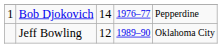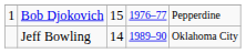 <table class="wikitable">
 <tr>
 </tr>
 <tr>
 <td>1</td>
 <td><a href='#'>Bob Djokovich</a></td>
-<td>14</td>
+<td>15</td>
 <td style="font-size:80%;"><a href='#'>1976–77</a></td>
 <td style="font-size:80%;">Pepperdine</td>
 </tr>
 <tr>
 <td></td>
 <td>Jeff Bowling</td>
-<td>12</td>
+<td>14</td>
 <td style="font-size:80%;"><a href='#'>1989–90</a></td>
 <td style="font-size:80%;">Oklahoma City</td>
 </tr>
 </table>
